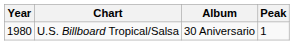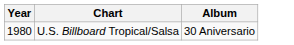 <table class="wikitable">
 <tr>
 <th>Year</th>
 <th>Chart </th>
 <th>Album</th>
-<th>Peak</th>
 </tr>
 <tr>
 <td>1980</td>
 <td>U.S. <em>Billboard</em> Tropical/Salsa</td>
 <td>30 Aniversario</td>
-<td>1</td>
 </tr>
 </table>
